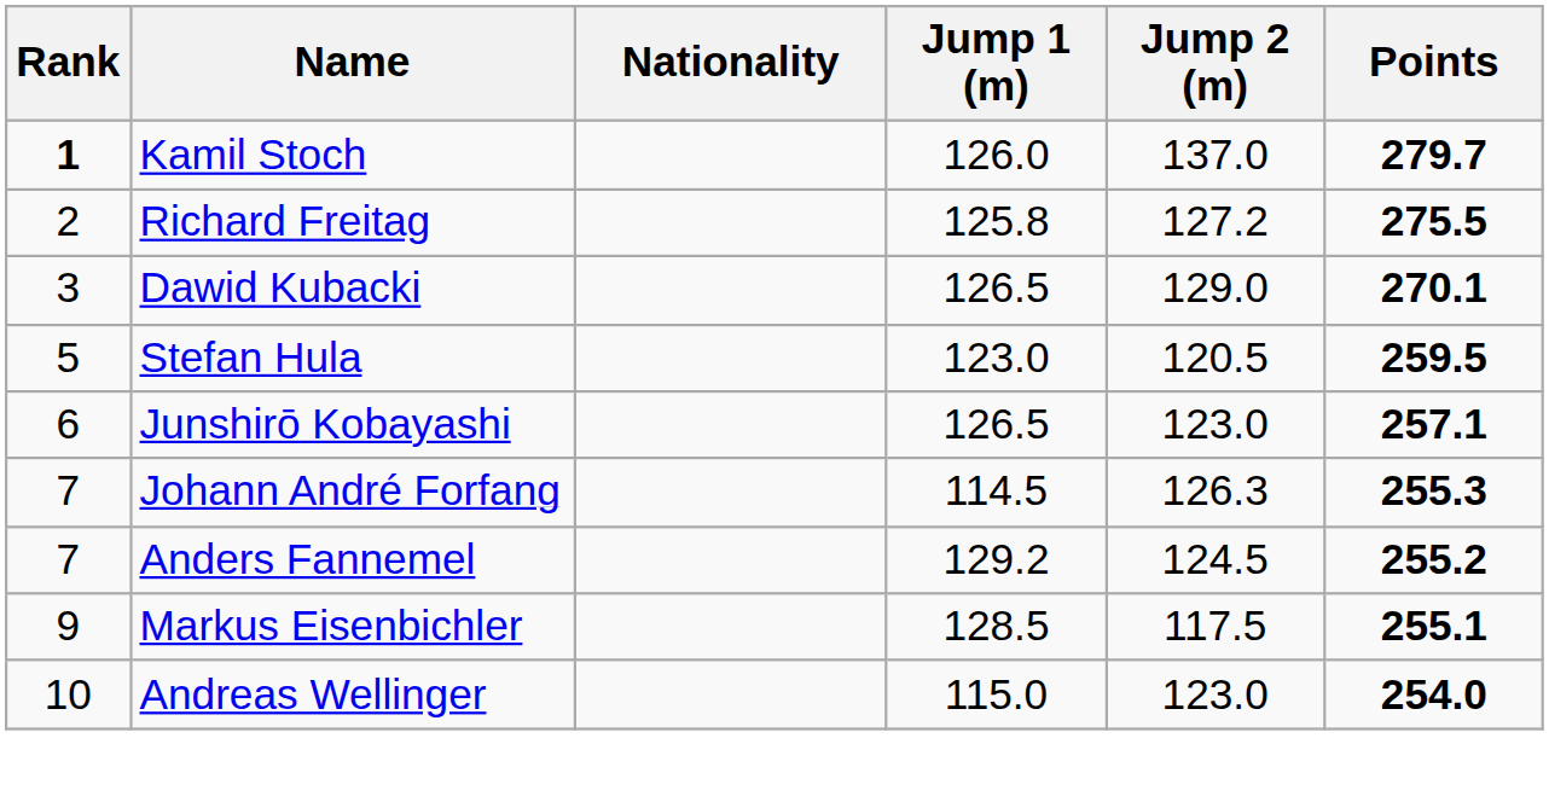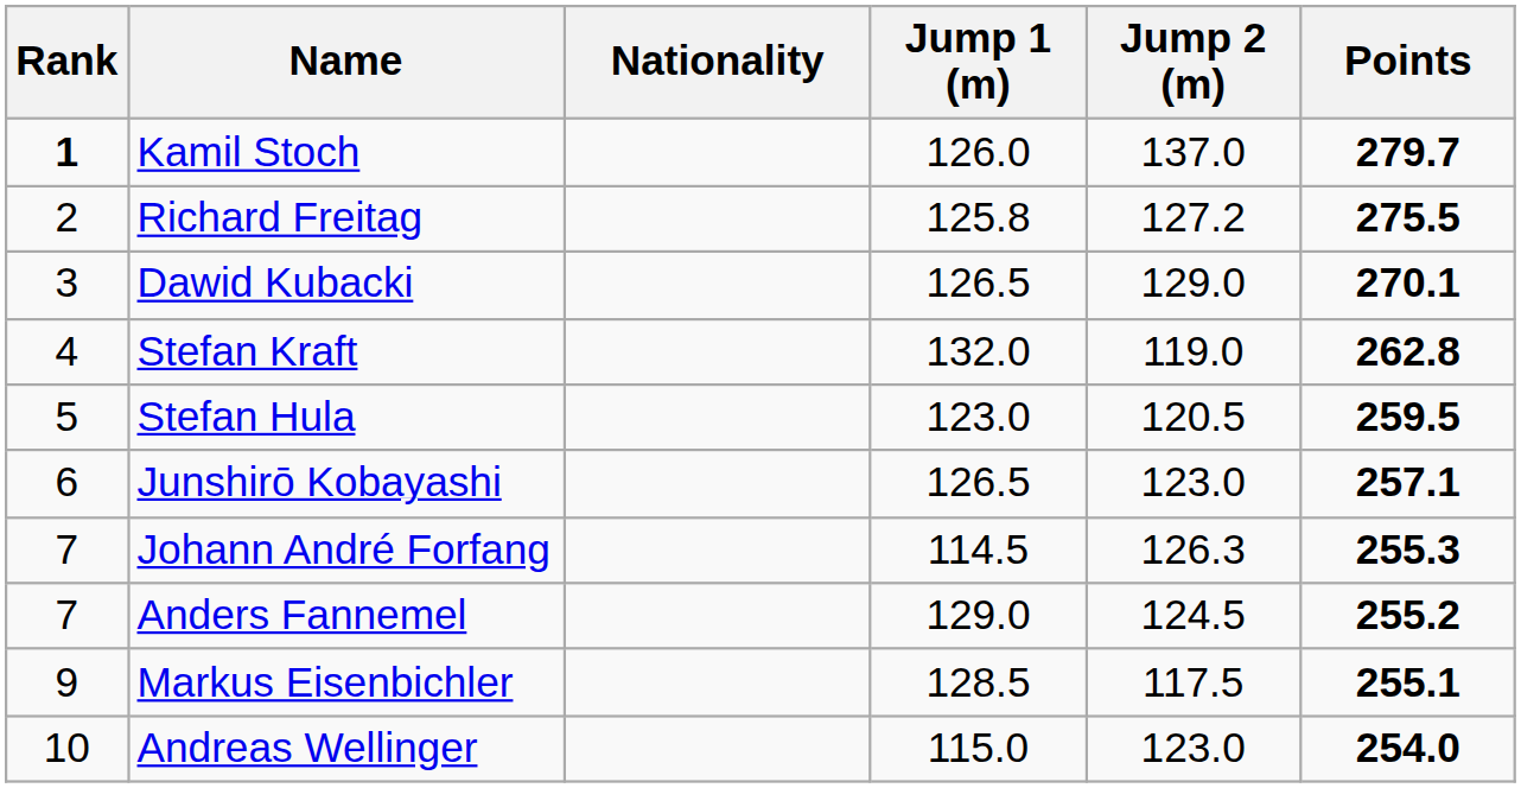 <table class="wikitable sortable" style="text-align: center;">
 <tr>
 <th align=center>Rank</th>
 <th width=160>Name</th>
 <th width=110>Nationality</th>
 <th width=75>Jump 1 (m)</th>
 <th width=75>Jump 2 (m)</th>
 <th width=75>Points</th>
 </tr>
 <tr>
 <td><strong>1</strong></td>
 <td align=left><a href='#'>Kamil Stoch</a></td>
 <td align=left></td>
 <td>126.0</td>
 <td>137.0</td>
 <td><strong>279.7</strong></td>
 </tr>
 <tr>
 <td>2</td>
 <td align=left><a href='#'>Richard Freitag</a></td>
 <td align=left></td>
 <td>125.8</td>
 <td>127.2</td>
 <td><strong>275.5</strong></td>
 </tr>
 <tr>
 <td>3</td>
 <td align=left><a href='#'>Dawid Kubacki</a></td>
 <td align=left></td>
 <td>126.5</td>
 <td>129.0</td>
 <td><strong>270.1</strong></td>
 </tr>
 <tr>
+<td>4</td>
+<td align=left><a href='#'>Stefan Kraft</a></td>
+<td align=left></td>
+<td>132.0</td>
+<td>119.0</td>
+<td><strong>262.8</strong></td>
+</tr>
+<tr>
 <td>5</td>
 <td align=left><a href='#'>Stefan Hula</a></td>
 <td align=left></td>
 <td>123.0</td>
 <td>120.5</td>
 <td><strong>259.5</strong></td>
 </tr>
 <tr>
 <td>6</td>
 <td align=left><a href='#'>Junshirō Kobayashi</a></td>
 <td align=left></td>
 <td>126.5</td>
 <td>123.0</td>
 <td><strong>257.1</strong></td>
 </tr>
 <tr>
 <td>7</td>
 <td align=left><a href='#'>Johann André Forfang</a></td>
 <td align=left></td>
 <td>114.5</td>
 <td>126.3</td>
 <td><strong>255.3</strong></td>
 </tr>
 <tr>
 <td>7</td>
 <td align=left><a href='#'>Anders Fannemel</a></td>
 <td align=left></td>
-<td>129.2</td>
+<td>129.0</td>
 <td>124.5</td>
 <td><strong>255.2</strong></td>
 </tr>
 <tr>
 <td>9</td>
 <td align=left><a href='#'>Markus Eisenbichler</a></td>
 <td align=left></td>
 <td>128.5</td>
 <td>117.5</td>
 <td><strong>255.1</strong></td>
 </tr>
 <tr>
 <td>10</td>
 <td align=left><a href='#'>Andreas Wellinger</a></td>
 <td align=left></td>
 <td>115.0</td>
 <td>123.0</td>
 <td><strong>254.0</strong></td>
 </tr>
 </table>
